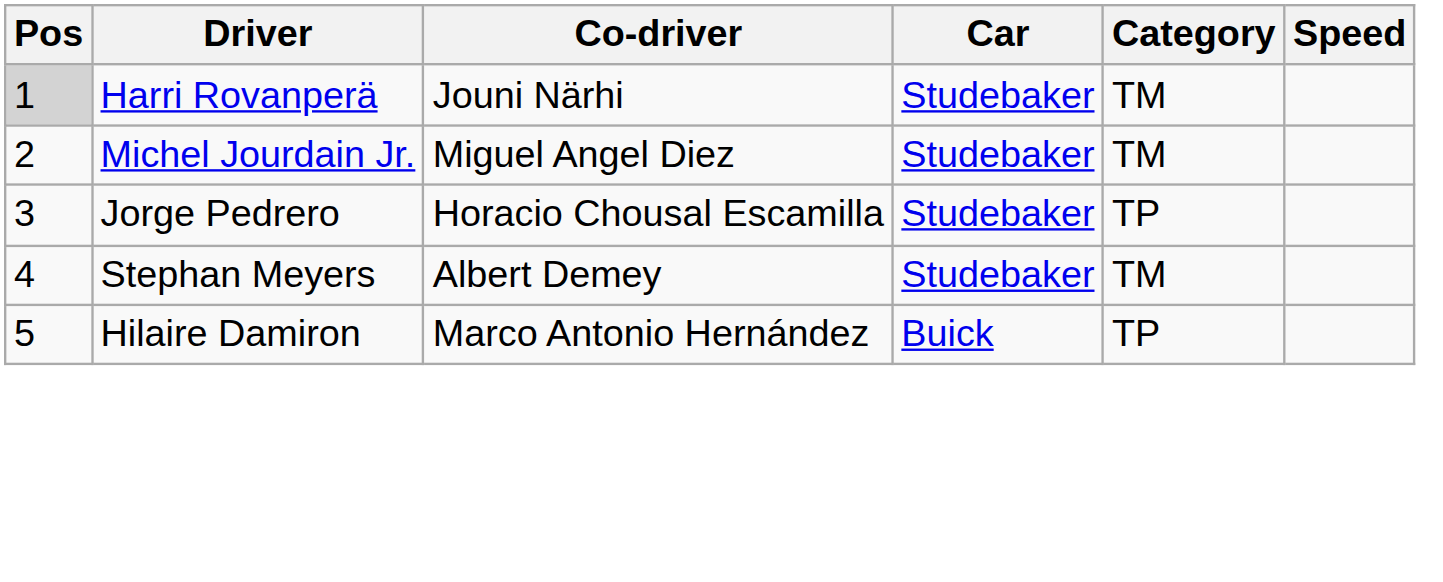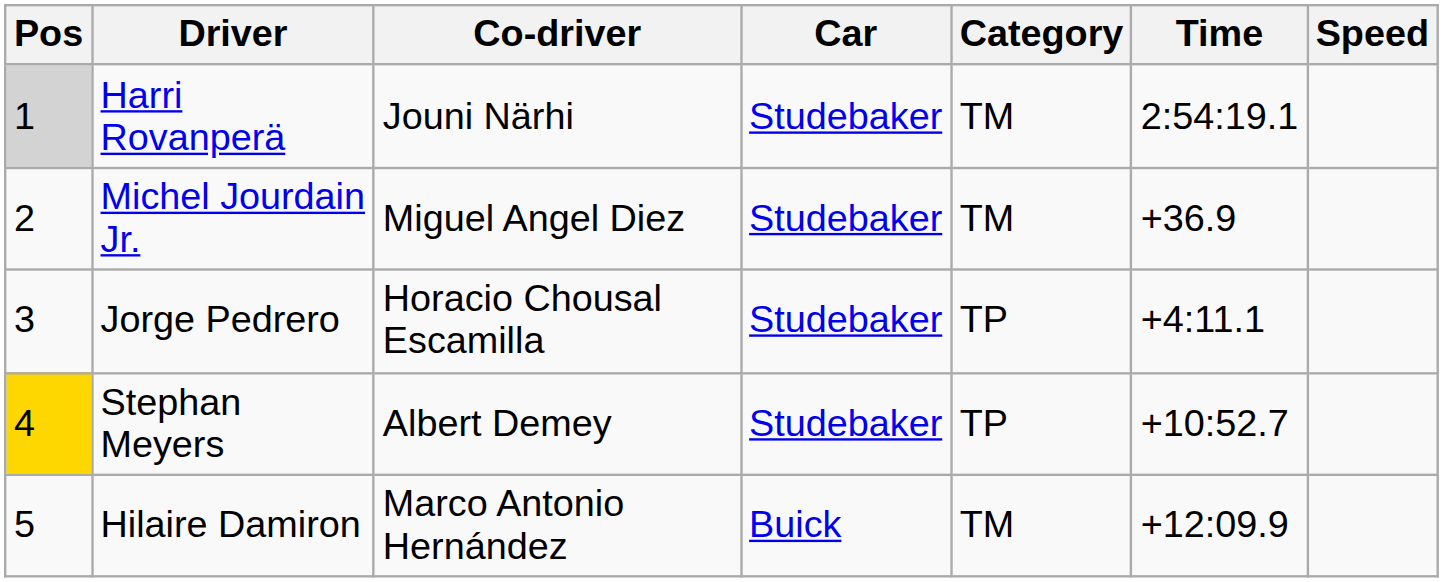 <table class="wikitable">
 <tr>
 <th>Pos</th>
 <th>Driver</th>
 <th>Co-driver</th>
 <th>Car</th>
 <th>Category</th>
+<th>Time</th>
 <th>Speed</th>
 </tr>
 <tr>
 <td style="background: lightgrey;">1</td>
 <td> <a href='#'>Harri Rovanperä</a></td>
 <td> Jouni Närhi</td>
 <td><a href='#'>Studebaker</a></td>
 <td>TM</td>
+<td>2:54:19.1</td>
 <td></td>
 </tr>
 <tr>
 <td>2</td>
 <td> <a href='#'>Michel Jourdain Jr.</a></td>
 <td> Miguel Angel Diez</td>
 <td><a href='#'>Studebaker</a></td>
 <td>TM</td>
+<td>+36.9</td>
 <td></td>
 </tr>
 <tr>
 <td>3</td>
 <td> Jorge Pedrero</td>
 <td> Horacio Chousal Escamilla</td>
 <td><a href='#'>Studebaker</a></td>
 <td>TP</td>
+<td>+4:11.1</td>
 <td></td>
 </tr>
 <tr>
-<td>4</td>
+<td style="background: gold;">4</td>
 <td> Stephan Meyers</td>
 <td> Albert Demey</td>
 <td><a href='#'>Studebaker</a></td>
-<td>TM</td>
+<td>TP</td>
+<td>+10:52.7</td>
 <td></td>
 </tr>
 <tr>
 <td>5</td>
 <td> Hilaire Damiron</td>
 <td> Marco Antonio Hernández</td>
 <td><a href='#'>Buick</a></td>
-<td>TP</td>
+<td>TM</td>
+<td>+12:09.9</td>
 <td></td>
 </tr>
 </table>
